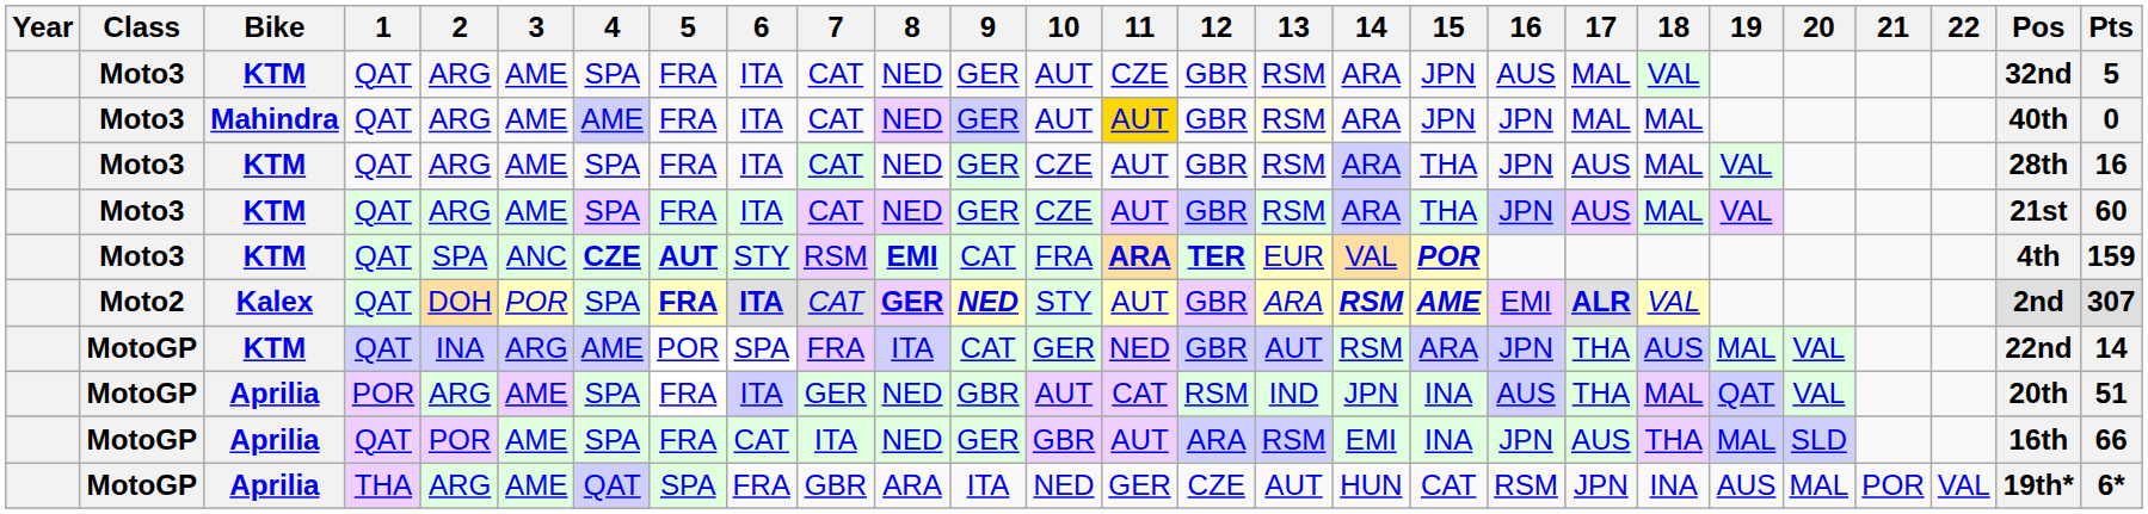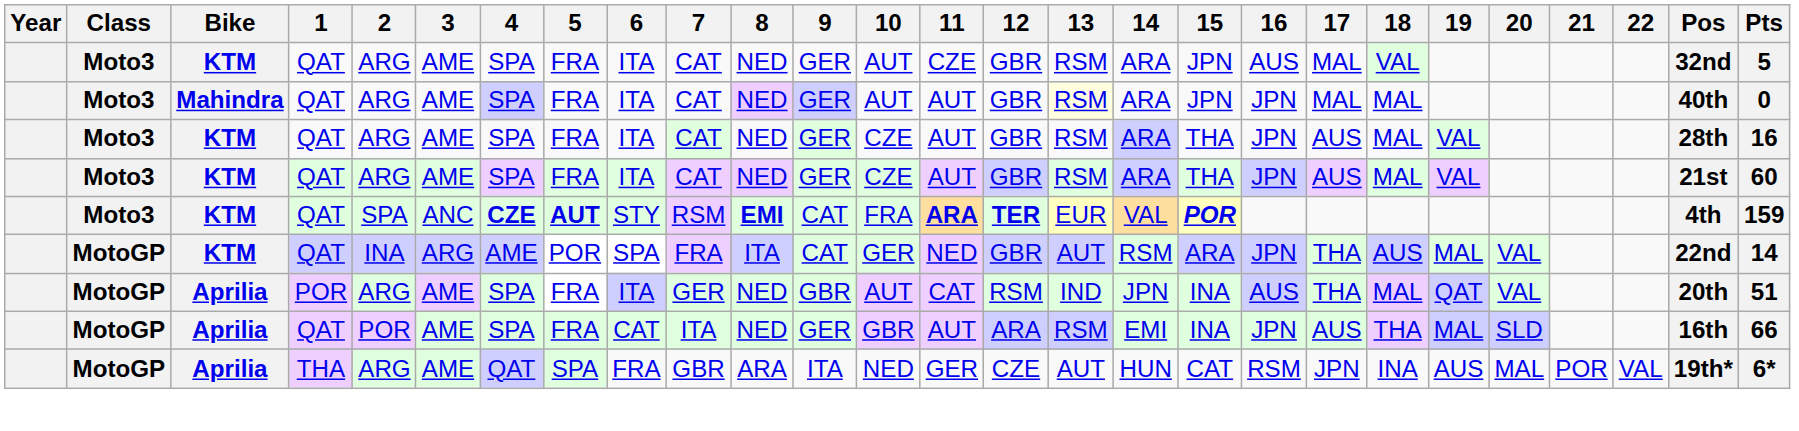 <table class="wikitable" style="text-align:center;">
 <tr>
 <th>Year</th>
 <th>Class</th>
 <th>Bike</th>
 <th>1</th>
 <th>2</th>
 <th>3</th>
 <th>4</th>
 <th>5</th>
 <th>6</th>
 <th>7</th>
 <th>8</th>
 <th>9</th>
 <th>10</th>
 <th>11</th>
 <th>12</th>
 <th>13</th>
 <th>14</th>
 <th>15</th>
 <th>16</th>
 <th>17</th>
 <th>18</th>
 <th>19</th>
 <th>20</th>
 <th>21</th>
 <th>22</th>
 <th>Pos</th>
 <th>Pts</th>
 </tr>
 <tr>
 <th></th>
 <th>Moto3</th>
 <th><a href='#'>KTM</a></th>
 <td><a href='#'>QAT</a></td>
 <td><a href='#'>ARG</a></td>
 <td><a href='#'>AME</a></td>
 <td><a href='#'>SPA</a></td>
 <td><a href='#'>FRA</a></td>
 <td><a href='#'>ITA</a></td>
 <td><a href='#'>CAT</a></td>
 <td><a href='#'>NED</a></td>
 <td><a href='#'>GER</a></td>
 <td><a href='#'>AUT</a></td>
 <td><a href='#'>CZE</a></td>
 <td><a href='#'>GBR</a></td>
 <td><a href='#'>RSM</a></td>
 <td><a href='#'>ARA</a></td>
 <td><a href='#'>JPN</a></td>
 <td><a href='#'>AUS</a></td>
 <td><a href='#'>MAL</a></td>
 <td style="background:#DFFFDF;"><a href='#'>VAL</a><br></td>
 <td></td>
 <td></td>
 <td></td>
 <td></td>
 <th>32nd</th>
 <th>5</th>
 </tr>
 <tr>
 <th></th>
 <th>Moto3</th>
 <th><a href='#'>Mahindra</a></th>
 <td><a href='#'>QAT</a></td>
 <td><a href='#'>ARG</a></td>
 <td><a href='#'>AME</a></td>
-<td style="background:#cfcfff;"><a href='#'>AME</a><br></td>
+<td style="background:#CFCFFF;"><a href='#'>SPA</a><br></td>
 <td><a href='#'>FRA</a></td>
 <td><a href='#'>ITA</a></td>
 <td><a href='#'>CAT</a></td>
 <td style="background:#EFCFFF;"><a href='#'>NED</a><br></td>
 <td style="background:#CFCFFF;"><a href='#'>GER</a><br></td>
 <td><a href='#'>AUT</a></td>
-<td style="background: gold;"><a href='#'>AUT</a></td>
+<td><a href='#'>AUT</a></td>
 <td><a href='#'>GBR</a></td>
 <td style="background: lightyellow;"><a href='#'>RSM</a></td>
 <td><a href='#'>ARA</a></td>
 <td><a href='#'>JPN</a></td>
 <td><a href='#'>JPN</a></td>
 <td><a href='#'>MAL</a></td>
 <td><a href='#'>MAL</a></td>
 <td></td>
 <td></td>
 <td></td>
 <td></td>
 <th>40th</th>
 <th>0</th>
 </tr>
 <tr>
 <th></th>
 <th>Moto3</th>
 <th><a href='#'>KTM</a></th>
 <td><a href='#'>QAT</a></td>
 <td><a href='#'>ARG</a></td>
 <td><a href='#'>AME</a></td>
 <td><a href='#'>SPA</a></td>
 <td><a href='#'>FRA</a></td>
 <td><a href='#'>ITA</a></td>
 <td style="background:#DFFFDF;"><a href='#'>CAT</a><br></td>
 <td><a href='#'>NED</a></td>
 <td style="background:#DFFFDF;"><a href='#'>GER</a><br></td>
 <td><a href='#'>CZE</a></td>
 <td><a href='#'>AUT</a></td>
 <td><a href='#'>GBR</a></td>
 <td><a href='#'>RSM</a></td>
 <td style="background:#CFCFFF;"><a href='#'>ARA</a><br></td>
 <td><a href='#'>THA</a></td>
 <td><a href='#'>JPN</a></td>
 <td><a href='#'>AUS</a></td>
 <td><a href='#'>MAL</a></td>
 <td style="background:#DFFFDF;"><a href='#'>VAL</a><br></td>
 <td></td>
 <td></td>
 <td></td>
 <th>28th</th>
 <th>16</th>
 </tr>
 <tr>
 <th></th>
 <th>Moto3</th>
 <th><a href='#'>KTM</a></th>
 <td style="background:#dfffdf;"><a href='#'>QAT</a><br></td>
 <td style="background:#dfffdf;"><a href='#'>ARG</a><br></td>
 <td style="background:#dfffdf;"><a href='#'>AME</a><br></td>
 <td style="background:#efcfff;"><a href='#'>SPA</a><br></td>
 <td style="background:#dfffdf;"><a href='#'>FRA</a><br></td>
 <td style="background:#dfffdf;"><a href='#'>ITA</a><br></td>
 <td style="background:#efcfff;"><a href='#'>CAT</a><br></td>
 <td style="background:#efcfff;"><a href='#'>NED</a><br></td>
 <td style="background:#dfffdf;"><a href='#'>GER</a><br></td>
 <td style="background:#dfffdf;"><a href='#'>CZE</a><br></td>
 <td style="background:#efcfff;"><a href='#'>AUT</a><br></td>
 <td style="background:#cfcfff;"><a href='#'>GBR</a><br></td>
 <td style="background:#dfffdf;"><a href='#'>RSM</a><br></td>
 <td style="background:#cfcfff;"><a href='#'>ARA</a><br></td>
 <td style="background:#dfffdf;"><a href='#'>THA</a><br></td>
 <td style="background:#cfcfff;"><a href='#'>JPN</a><br></td>
 <td style="background:#efcfff;"><a href='#'>AUS</a><br></td>
 <td style="background:#dfffdf;"><a href='#'>MAL</a><br></td>
 <td style="background:#efcfff;"><a href='#'>VAL</a><br></td>
 <td></td>
 <td></td>
 <td></td>
 <th>21st</th>
 <th>60</th>
 </tr>
 <tr>
 <th></th>
 <th>Moto3</th>
 <th><a href='#'>KTM</a></th>
 <td style="background:#dfffdf;"><a href='#'>QAT</a><br></td>
 <td style="background:#dfffdf;"><a href='#'>SPA</a><br></td>
 <td style="background:#dfffdf;"><a href='#'>ANC</a><br></td>
 <td style="background:#dfffdf;"><strong><a href='#'>CZE</a></strong><br></td>
 <td style="background:#dfffdf;"><strong><a href='#'>AUT</a></strong><br></td>
 <td style="background:#dfffdf;"><a href='#'>STY</a><br></td>
 <td style="background:#efcfff;"><a href='#'>RSM</a><br></td>
 <td style="background:#dfffdf;"><strong><a href='#'>EMI</a></strong><br></td>
 <td style="background:#dfffdf;"><a href='#'>CAT</a><br></td>
 <td style="background:#dfffdf;"><a href='#'>FRA</a><br></td>
 <td style="background:#ffdf9f;"><strong><a href='#'>ARA</a></strong><br></td>
 <td style="background:#dfffdf;"><strong><a href='#'>TER</a></strong><br></td>
 <td style="background:#ffffbf;"><a href='#'>EUR</a><br></td>
 <td style="background:#ffdf9f;"><a href='#'>VAL</a><br></td>
 <td style="background:#ffffbf;"><strong><em><a href='#'>POR</a></em></strong><br></td>
 <td></td>
 <td></td>
 <td></td>
 <td></td>
 <td></td>
 <td></td>
 <td></td>
 <th>4th</th>
 <th>159</th>
-</tr>
-<tr>
-<th></th>
-<th>Moto2</th>
-<th><a href='#'>Kalex</a></th>
-<td style="background:#dfffdf;"><a href='#'>QAT</a><br></td>
-<td style="background:#ffdf9f;"><a href='#'>DOH</a><br></td>
-<td style="background:#ffffbf;"><em><a href='#'>POR</a></em><br></td>
-<td style="background:#dfffdf;"><a href='#'>SPA</a><br></td>
-<td style="background:#ffffbf;"><strong><a href='#'>FRA</a></strong><br></td>
-<td style="background:#dfdfdf;"><strong><a href='#'>ITA</a></strong><br></td>
-<td style="background:#dfdfdf;"><em><a href='#'>CAT</a></em><br></td>
-<td style="background:#efcfff;"><strong><a href='#'>GER</a></strong><br></td>
-<td style="background:#ffffbf;"><strong><em><a href='#'>NED</a></em></strong><br></td>
-<td style="background:#dfffdf;"><a href='#'>STY</a><br></td>
-<td style="background:#ffffbf;"><a href='#'>AUT</a><br></td>
-<td style="background:#efcfff;"><a href='#'>GBR</a><br></td>
-<td style="background:#ffffbf;"><em><a href='#'>ARA</a></em><br></td>
-<td style="background:#ffffbf;"><strong><em><a href='#'>RSM</a></em></strong><br></td>
-<td style="background:#ffffbf;"><strong><em><a href='#'>AME</a></em></strong><br></td>
-<td style="background:#efcfff;"><a href='#'>EMI</a><br></td>
-<td style="background:#dfdfdf;"><strong><a href='#'>ALR</a></strong><br></td>
-<td style="background:#ffffbf;"><em><a href='#'>VAL</a></em><br></td>
-<td></td>
-<td></td>
-<td></td>
-<td></td>
-<th style="background:#dfdfdf;">2nd</th>
-<th style="background:#dfdfdf;">307</th>
 </tr>
 <tr>
 <th></th>
 <th>MotoGP</th>
 <th><a href='#'>KTM</a></th>
 <td style="background:#cfcfff;"><a href='#'>QAT</a><br></td>
 <td style="background:#cfcfff;"><a href='#'>INA</a><br></td>
 <td style="background:#cfcfff;"><a href='#'>ARG</a><br></td>
 <td style="background:#cfcfff;"><a href='#'>AME</a><br></td>
 <td style="background:#ffffff;"><a href='#'>POR</a><br></td>
 <td style="background:#ffffff;"><a href='#'>SPA</a><br></td>
 <td style="background:#efcfff;"><a href='#'>FRA</a><br></td>
 <td style="background:#cfcfff;"><a href='#'>ITA</a><br></td>
 <td style="background:#dfffdf;"><a href='#'>CAT</a><br></td>
 <td style="background:#dfffdf;"><a href='#'>GER</a><br></td>
 <td style="background:#efcfff;"><a href='#'>NED</a><br></td>
 <td style="background:#cfcfff;"><a href='#'>GBR</a><br></td>
 <td style="background:#cfcfff;"><a href='#'>AUT</a><br></td>
 <td style="background:#dfffdf;"><a href='#'>RSM</a><br></td>
 <td style="background:#cfcfff;"><a href='#'>ARA</a><br></td>
 <td style="background:#cfcfff;"><a href='#'>JPN</a><br></td>
 <td style="background:#dfffdf;"><a href='#'>THA</a><br></td>
 <td style="background:#cfcfff;"><a href='#'>AUS</a><br></td>
 <td style="background:#dfffdf;"><a href='#'>MAL</a><br></td>
 <td style="background:#dfffdf;"><a href='#'>VAL</a><br></td>
 <td></td>
 <td></td>
 <th>22nd</th>
 <th>14</th>
 </tr>
 <tr>
 <th></th>
 <th>MotoGP</th>
 <th><a href='#'>Aprilia</a></th>
 <td style="background:#efcfff;"><a href='#'>POR</a><br></td>
 <td style="background:#dfffdf;"><a href='#'>ARG</a><br></td>
 <td style="background:#efcfff;"><a href='#'>AME</a><br></td>
 <td style="background:#dfffdf;"><a href='#'>SPA</a><br></td>
 <td style="background:#ffffff;"><a href='#'>FRA</a><br></td>
 <td style="background:#cfcfff;"><a href='#'>ITA</a><br></td>
 <td style="background:#dfffdf;"><a href='#'>GER</a><br></td>
 <td style="background:#dfffdf;"><a href='#'>NED</a><br></td>
 <td style="background:#dfffdf;"><a href='#'>GBR</a><br></td>
 <td style="background:#efcfff;"><a href='#'>AUT</a><br></td>
 <td style="background:#efcfff;"><a href='#'>CAT</a><br></td>
 <td style="background:#dfffdf;"><a href='#'>RSM</a><br></td>
 <td style="background:#dfffdf;"><a href='#'>IND</a><br></td>
 <td style="background:#dfffdf;"><a href='#'>JPN</a><br></td>
 <td style="background:#dfffdf;"><a href='#'>INA</a><br></td>
 <td style="background:#cfcfff;"><a href='#'>AUS</a><br></td>
 <td style="background:#dfffdf;"><a href='#'>THA</a><br></td>
 <td style="background:#efcfff;"><a href='#'>MAL</a><br></td>
 <td style="background:#cfcfff;"><a href='#'>QAT</a><br></td>
 <td style="background:#dfffdf;"><a href='#'>VAL</a><br></td>
 <td></td>
 <td></td>
 <th>20th</th>
 <th>51</th>
 </tr>
 <tr>
 <th></th>
 <th>MotoGP</th>
 <th><a href='#'>Aprilia</a></th>
 <td style="background:#EFCFFF;"><a href='#'>QAT</a><br></td>
 <td style="background:#EFCFFF;"><a href='#'>POR</a><br></td>
 <td style="background:#DFFFDF;"><a href='#'>AME</a><br></td>
 <td style="background:#DFFFDF;"><a href='#'>SPA</a><br></td>
 <td style="background:#DFFFDF;"><a href='#'>FRA</a><br></td>
 <td style="background:#DFFFDF;"><a href='#'>CAT</a><br></td>
 <td style="background:#DFFFDF;"><a href='#'>ITA</a><br></td>
 <td style="background:#DFFFDF;"><a href='#'>NED</a><br></td>
 <td style="background:#DFFFDF;"><a href='#'>GER</a><br></td>
 <td style="background:#EFCFFF;"><a href='#'>GBR</a><br></td>
 <td style="background:#EFCFFF;"><a href='#'>AUT</a><br></td>
 <td style="background:#CFCFFF;"><a href='#'>ARA</a><br></td>
 <td style="background:#CFCFFF;"><a href='#'>RSM</a><br></td>
 <td style="background:#DFFFDF;"><a href='#'>EMI</a><br></td>
 <td style="background:#DFFFDF;"><a href='#'>INA</a><br></td>
 <td style="background:#DFFFDF;"><a href='#'>JPN</a><br></td>
 <td style="background:#DFFFDF;"><a href='#'>AUS</a><br></td>
 <td style="background:#EFCFFF;"><a href='#'>THA</a><br></td>
 <td style="background:#CFCFFF;"><a href='#'>MAL</a><br></td>
 <td style="background:#CFCFFF;"><a href='#'>SLD</a><br></td>
 <td></td>
 <td></td>
 <th>16th</th>
 <th>66</th>
 </tr>
 <tr>
 <th></th>
 <th>MotoGP</th>
 <th><a href='#'>Aprilia</a></th>
 <td style="background:#EFCFFF;"><a href='#'>THA</a><br></td>
 <td style="background:#DFFFDF;"><a href='#'>ARG</a><br></td>
 <td style="background:#DFFFDF;"><a href='#'>AME</a><br></td>
 <td style="background:#CFCFFF;"><a href='#'>QAT</a><br></td>
 <td style="background:#DFFFDF;"><a href='#'>SPA</a><br></td>
 <td style="background:#;"><a href='#'>FRA</a><br></td>
 <td style="background:#;"><a href='#'>GBR</a><br></td>
 <td style="background:#;"><a href='#'>ARA</a><br></td>
 <td style="background:#;"><a href='#'>ITA</a><br></td>
 <td style="background:#;"><a href='#'>NED</a><br></td>
 <td style="background:#;"><a href='#'>GER</a><br></td>
 <td style="background:#;"><a href='#'>CZE</a><br></td>
 <td style="background:#;"><a href='#'>AUT</a><br></td>
 <td style="background:#;"><a href='#'>HUN</a><br></td>
 <td style="background:#;"><a href='#'>CAT</a><br></td>
 <td style="background:#;"><a href='#'>RSM</a><br></td>
 <td style="background:#;"><a href='#'>JPN</a><br></td>
 <td style="background:#;"><a href='#'>INA</a><br></td>
 <td style="background:#;"><a href='#'>AUS</a><br></td>
 <td style="background:#;"><a href='#'>MAL</a><br></td>
 <td style="background:#;"><a href='#'>POR</a><br></td>
 <td style="background:#;"><a href='#'>VAL</a><br></td>
 <th>19th*</th>
 <th>6*</th>
 </tr>
 </table>
